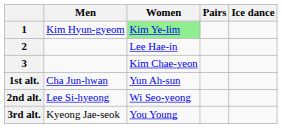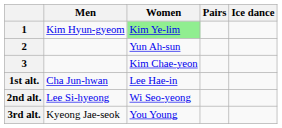 <table class="wikitable">
 <tr>
 <th></th>
 <th>Men</th>
 <th>Women</th>
 <th>Pairs</th>
 <th>Ice dance</th>
 </tr>
 <tr>
 <th>1</th>
 <td><a href='#'>Kim Hyun-gyeom</a></td>
 <td style="background: lightgreen;"><a href='#'>Kim Ye-lim</a></td>
 <td></td>
 <td></td>
 </tr>
 <tr>
 <th>2</th>
 <td></td>
-<td><a href='#'>Lee Hae-in</a></td>
+<td><a href='#'>Yun Ah-sun</a></td>
 <td></td>
 <td></td>
 </tr>
 <tr>
 <th>3</th>
 <td></td>
 <td><a href='#'>Kim Chae-yeon</a></td>
 <td></td>
 <td></td>
 </tr>
 <tr>
 <th>1st alt.</th>
 <td><a href='#'>Cha Jun-hwan</a></td>
-<td><a href='#'>Yun Ah-sun</a></td>
+<td><a href='#'>Lee Hae-in</a></td>
 <td></td>
 <td></td>
 </tr>
 <tr>
 <th>2nd alt.</th>
 <td><a href='#'>Lee Si-hyeong</a></td>
 <td><a href='#'>Wi Seo-yeong</a></td>
 <td></td>
 <td></td>
 </tr>
 <tr>
 <th>3rd alt.</th>
 <td>Kyeong Jae-seok</td>
 <td><a href='#'>You Young</a></td>
 <td></td>
 <td></td>
 </tr>
 </table>
